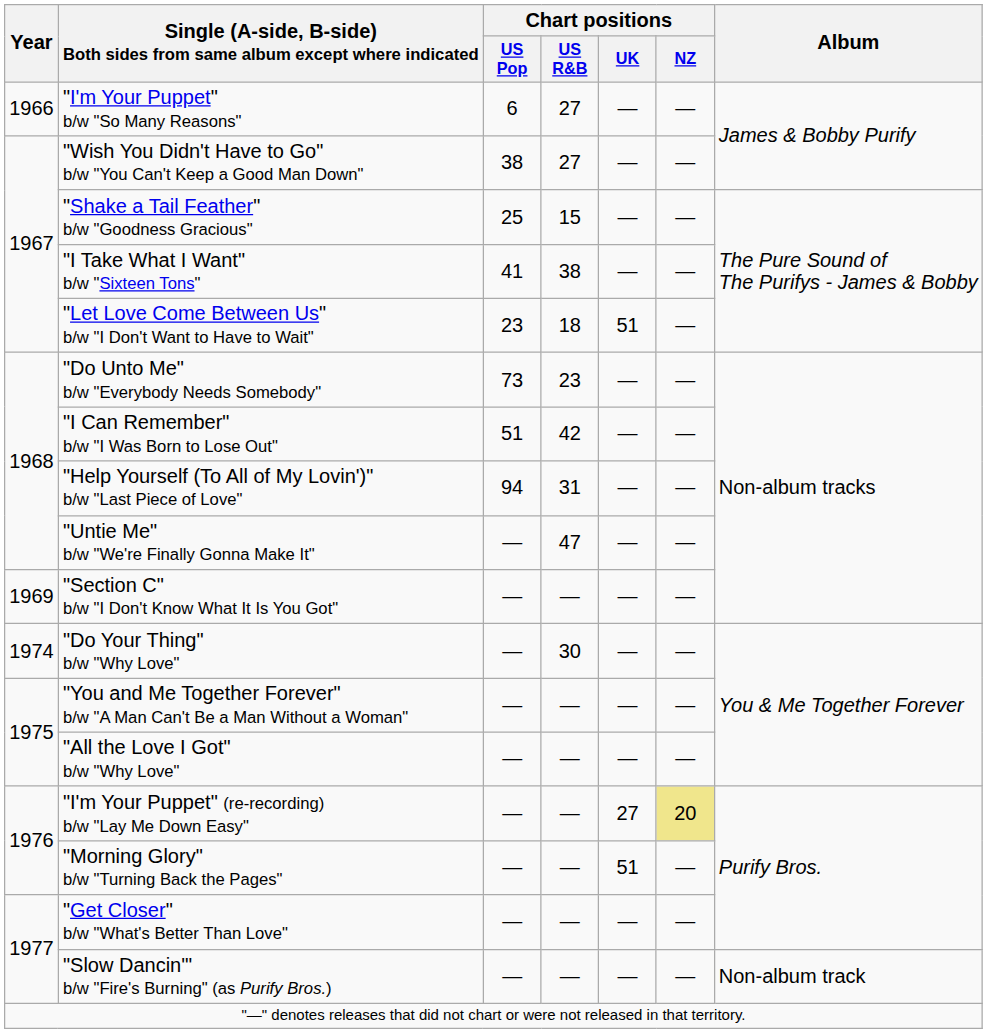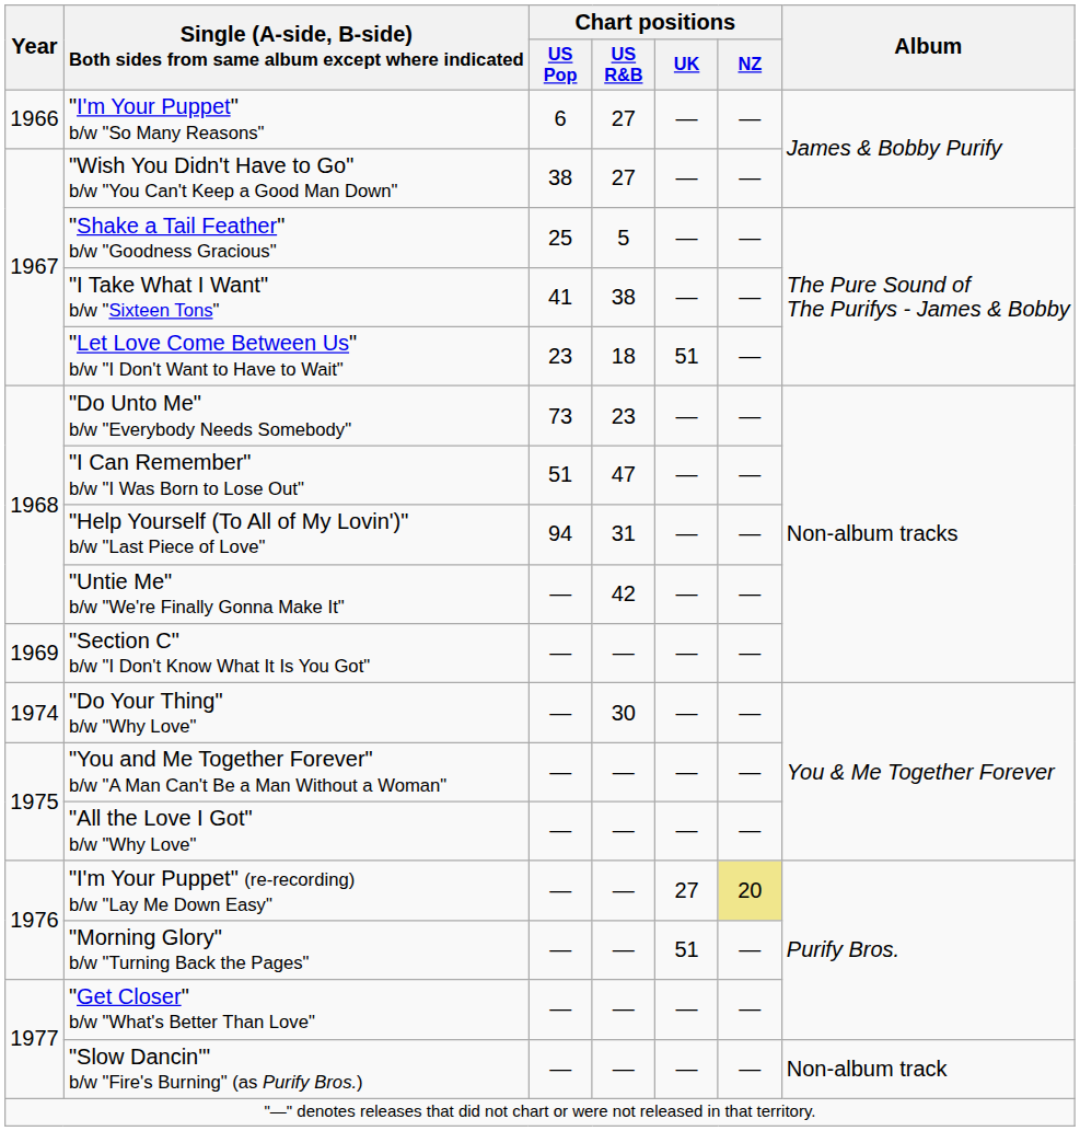 <table class="wikitable" style="text-align:center;">
 <tr>
 <th rowspan="2">Year</th>
 <th rowspan="2">Single (A-side, B-side)<br><small>Both sides from same album except where indicated</small></th>
 <th colspan="4">Chart positions</th>
 <th rowspan="2">Album</th>
 </tr>
 <tr style="font-size:small;">
 <th width="40"><a href='#'>US Pop</a><br></th>
 <th width="40"><a href='#'>US<br>R&B</a><br></th>
 <th width="40"><a href='#'>UK</a><br></th>
 <th width="40"><a href='#'>NZ</a><br></th>
 </tr>
 <tr>
 <td rowspan="1">1966</td>
 <td align="left">"<a href='#'>I'm Your Puppet</a>"<br><small>b/w "So Many Reasons"</small></td>
 <td>6</td>
 <td>27</td>
 <td>―</td>
 <td>―</td>
 <td align="left" rowspan="2"><em>James & Bobby Purify</em></td>
 </tr>
 <tr>
 <td rowspan="4">1967</td>
 <td align="left">"Wish You Didn't Have to Go"<br><small>b/w "You Can't Keep a Good Man Down"</small></td>
 <td>38</td>
 <td>27</td>
 <td>―</td>
 <td>―</td>
 </tr>
 <tr>
 <td align="left">"<a href='#'>Shake a Tail Feather</a>"<br><small>b/w "Goodness Gracious"</small></td>
 <td>25</td>
-<td>15</td>
+<td>5</td>
 <td>―</td>
 <td>―</td>
 <td align="left" rowspan="3"><em>The Pure Sound of<br>The Purifys - James & Bobby</em></td>
 </tr>
 <tr>
 <td align="left">"I Take What I Want"<br><small>b/w "<a href='#'>Sixteen Tons</a>"</small></td>
 <td>41</td>
 <td>38</td>
 <td>―</td>
 <td>―</td>
 </tr>
 <tr>
 <td align="left">"<a href='#'>Let Love Come Between Us</a>"<br><small>b/w "I Don't Want to Have to Wait"</small></td>
 <td>23</td>
 <td>18</td>
 <td>51</td>
 <td>―</td>
 </tr>
 <tr>
 <td rowspan="4">1968</td>
 <td align="left">"Do Unto Me"<br><small>b/w "Everybody Needs Somebody"</small></td>
 <td>73</td>
 <td>23</td>
 <td>―</td>
 <td>―</td>
 <td align="left" rowspan="5">Non-album tracks</td>
 </tr>
 <tr>
 <td align="left">"I Can Remember"<br><small>b/w "I Was Born to Lose Out"</small></td>
 <td>51</td>
-<td>42</td>
+<td>47</td>
 <td>―</td>
 <td>―</td>
 </tr>
 <tr>
 <td align="left">"Help Yourself (To All of My Lovin')"<br><small>b/w "Last Piece of Love"</small></td>
 <td>94</td>
 <td>31</td>
 <td>―</td>
 <td>―</td>
 </tr>
 <tr>
 <td align="left">"Untie Me"<br><small>b/w "We're Finally Gonna Make It"</small></td>
 <td>―</td>
-<td>47</td>
+<td>42</td>
 <td>―</td>
 <td>―</td>
 </tr>
 <tr>
 <td>1969</td>
 <td align="left">"Section C"<br><small>b/w "I Don't Know What It Is You Got"</small></td>
 <td>―</td>
 <td>―</td>
 <td>―</td>
 <td>―</td>
 </tr>
 <tr>
 <td rowspan="1">1974</td>
 <td align="left">"Do Your Thing"<br><small>b/w "Why Love"</small></td>
 <td>―</td>
 <td>30</td>
 <td>―</td>
 <td>―</td>
 <td align="left" rowspan="3"><em>You & Me Together Forever</em></td>
 </tr>
 <tr>
 <td rowspan="2">1975</td>
 <td align="left">"You and Me Together Forever"<br><small>b/w "A Man Can't Be a Man Without a Woman"</small></td>
 <td>―</td>
 <td>―</td>
 <td>―</td>
 <td>―</td>
 </tr>
 <tr>
 <td align="left">"All the Love I Got"<br><small>b/w "Why Love"</small></td>
 <td>―</td>
 <td>―</td>
 <td>―</td>
 <td>―</td>
 </tr>
 <tr>
 <td rowspan="2">1976</td>
 <td align="left">"I'm Your Puppet" <small>(re-recording)</small><br><small>b/w "Lay Me Down Easy"</small></td>
 <td>―</td>
 <td>―</td>
 <td>27</td>
 <td style="background: khaki;">20</td>
 <td align="left" rowspan="3"><em>Purify Bros.</em></td>
 </tr>
 <tr>
 <td align="left">"Morning Glory"<br><small>b/w "Turning Back the Pages"</small></td>
 <td>―</td>
 <td>―</td>
 <td>51</td>
 <td>―</td>
 </tr>
 <tr>
 <td rowspan="2">1977</td>
 <td align="left">"<a href='#'>Get Closer</a>"<br><small>b/w "What's Better Than Love"</small></td>
 <td>―</td>
 <td>―</td>
 <td>―</td>
 <td>―</td>
 </tr>
 <tr>
 <td align="left">"Slow Dancin'"<br><small>b/w "Fire's Burning" (as <em>Purify Bros.</em>)</small></td>
 <td>―</td>
 <td>―</td>
 <td>―</td>
 <td>―</td>
 <td align="left">Non-album track</td>
 </tr>
 <tr>
 <td colspan="7" style="text-align:center; font-size:9pt;">"—" denotes releases that did not chart or were not released in that territory.</td>
 </tr>
 </table>
